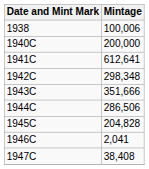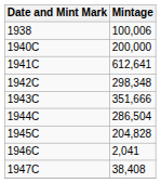 <table class="wikitable">
 <tr>
 <th>Date and Mint Mark</th>
 <th>Mintage</th>
 </tr>
 <tr>
 <td>1938</td>
 <td>100,006</td>
 </tr>
 <tr>
 <td>1940C</td>
 <td>200,000</td>
 </tr>
 <tr>
 <td>1941C</td>
 <td>612,641</td>
 </tr>
 <tr>
 <td>1942C</td>
 <td>298,348</td>
 </tr>
 <tr>
 <td>1943C</td>
 <td>351,666</td>
 </tr>
 <tr>
 <td>1944C</td>
-<td>286,506</td>
+<td>286,504</td>
 </tr>
 <tr>
 <td>1945C</td>
 <td>204,828</td>
 </tr>
 <tr>
 <td>1946C</td>
 <td>2,041</td>
 </tr>
 <tr>
 <td>1947C</td>
 <td>38,408</td>
 </tr>
 <tr>
 </tr>
 </table>
